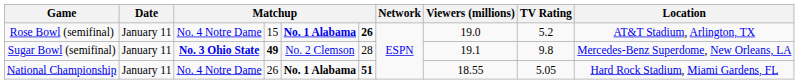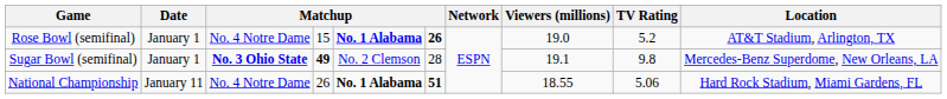 <table class="wikitable" style="text-align:center; font-size:97%">
 <tr>
 <th>Game</th>
 <th>Date</th>
 <th colspan=4>Matchup</th>
 <th>Network</th>
 <th>Viewers (millions)</th>
 <th>TV Rating</th>
 <th>Location</th>
 </tr>
 <tr>
 <td><a href='#'>Rose Bowl</a> (semifinal)</td>
-<td>January 11</td>
+<td>January 1</td>
 <td><a href='#'>No. 4 Notre Dame</a></td>
 <td>15</td>
 <td><strong><a href='#'>No. 1 Alabama</a></strong></td>
 <td><strong>26</strong></td>
 <td rowspan="3"><a href='#'>ESPN</a></td>
 <td>19.0</td>
 <td>5.2</td>
 <td><a href='#'>AT&T Stadium</a>, <a href='#'>Arlington, TX</a></td>
 </tr>
 <tr>
 <td><a href='#'>Sugar Bowl</a> (semifinal)</td>
-<td>January 11</td>
+<td>January 1</td>
 <td><strong><a href='#'>No. 3 Ohio State</a></strong></td>
 <td><strong>49</strong></td>
 <td><a href='#'>No. 2 Clemson</a></td>
 <td>28</td>
 <td>19.1</td>
 <td>9.8</td>
 <td><a href='#'>Mercedes-Benz Superdome</a>, <a href='#'>New Orleans, LA</a></td>
 </tr>
 <tr>
 <td><a href='#'>National Championship</a></td>
 <td>January 11</td>
 <td><a href='#'>No. 4 Notre Dame</a></td>
 <td>26</td>
 <td><strong>No. 1 Alabama</strong></td>
 <td><strong>51</strong></td>
 <td>18.55</td>
-<td>5.05</td>
+<td>5.06</td>
 <td><a href='#'>Hard Rock Stadium</a>, <a href='#'>Miami Gardens, FL</a></td>
 </tr>
 </table>
